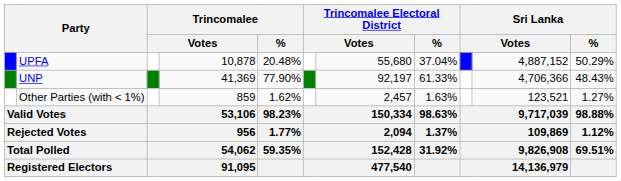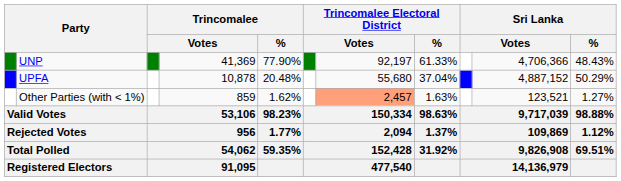 <table class="wikitable">
 <tr>
 <th colspan="2" width="144px"rowspan="2">Party</th>
 <th colspan="3" width="216px">Trincomalee</th>
 <th colspan="3" width="216px"><a href='#'>Trincomalee Electoral District</a></th>
 <th colspan="3" width="216px">Sri Lanka</th>
 </tr>
 <tr>
 <th colspan="2" width="144px">Votes</th>
 <th>%</th>
 <th colspan="2" width="144px">Votes</th>
 <th>%</th>
 <th colspan="2" width="144px">Votes</th>
 <th>%</th>
 </tr>
 <tr>
+<td style="background-color:green;" width="10px"></td>
+<td style="text-align:left;"><a href='#'>UNP</a></td>
+<td style="background-color:green;" width="10px"></td>
+<td style="text-align:right;">41,369</td>
+<td style="text-align:right;">77.90%</td>
+<td style="background-color:green;" width="10px"></td>
+<td style="text-align:right;">92,197</td>
+<td style="text-align:right;">61.33%</td>
+<td style="background-color:white;" width="10px"></td>
+<td style="text-align:right;">4,706,366</td>
+<td style="text-align:right;">48.43%</td>
+</tr>
+<tr>
 <td style="background-color:blue;" width="10px"></td>
 <td style="text-align:left;"><a href='#'>UPFA</a></td>
 <td style="background-color:white;" width="10px"></td>
 <td style="text-align:right;">10,878</td>
 <td style="text-align:right;">20.48%</td>
 <td style="background-color:white;" width="10px"></td>
 <td style="text-align:right;">55,680</td>
 <td style="text-align:right;">37.04%</td>
 <td style="background-color:blue;" width="10px"></td>
 <td style="text-align:right;">4,887,152</td>
 <td style="text-align:right;">50.29%</td>
 </tr>
 <tr>
-<td style="background-color:green;" width="10px"></td>
-<td style="text-align:left;"><a href='#'>UNP</a></td>
-<td style="background-color:green;" width="10px"></td>
-<td style="text-align:right;">41,369</td>
-<td style="text-align:right;">77.90%</td>
-<td style="background-color:green;" width="10px"></td>
-<td style="text-align:right;">92,197</td>
-<td style="text-align:right;">61.33%</td>
-<td style="background-color:white;" width="10px"></td>
-<td style="text-align:right;">4,706,366</td>
-<td style="text-align:right;">48.43%</td>
-</tr>
-<tr>
 <td style="background-color:white;" width="10px"></td>
 <td style="text-align:left;">Other Parties (with < 1%)</td>
 <td style="background-color:white;" width="10px"></td>
 <td style="text-align:right;">859</td>
 <td style="text-align:right;">1.62%</td>
 <td style="background-color:white;" width="10px"></td>
-<td style="text-align:right;">2,457</td>
+<td style="background: lightsalmon; text-align:right;">2,457</td>
 <td style="text-align:right;">1.63%</td>
 <td style="background-color:white;" width="10px"></td>
 <td style="text-align:right;">123,521</td>
 <td style="text-align:right;">1.27%</td>
 </tr>
 <tr>
 <th colspan="2" width="144px"style="text-align:left;">Valid Votes</th>
 <th style="text-align:right;"colspan="2" width="144px">53,106</th>
 <th style="text-align:right;">98.23%</th>
 <th style="text-align:right;"colspan="2" width="144px">150,334</th>
 <th style="text-align:right;">98.63%</th>
 <th style="text-align:right;"colspan="2" width="144px">9,717,039</th>
 <th style="text-align:right;">98.88%</th>
 </tr>
 <tr>
 <th colspan="2" width="144px"style="text-align:left;">Rejected Votes</th>
 <th style="text-align:right;"colspan="2" width="144px">956</th>
 <th style="text-align:right;">1.77%</th>
 <th style="text-align:right;"colspan="2" width="144px">2,094</th>
 <th style="text-align:right;">1.37%</th>
 <th style="text-align:right;"colspan="2" width="144px">109,869</th>
 <th style="text-align:right;">1.12%</th>
 </tr>
 <tr>
 <th colspan="2" width="144px"style="text-align:left;">Total Polled</th>
 <th style="text-align:right;"colspan="2" width="144px">54,062</th>
 <th style="text-align:right;">59.35%</th>
 <th style="text-align:right;"colspan="2" width="144px">152,428</th>
 <th style="text-align:right;">31.92%</th>
 <th style="text-align:right;"colspan="2" width="144px">9,826,908</th>
 <th style="text-align:right;">69.51%</th>
 </tr>
 <tr>
 <th colspan="2" width="144px"style="text-align:left;">Registered Electors</th>
 <th style="text-align:right;"colspan="2" width="144px">91,095</th>
 <th></th>
 <th style="text-align:right;"colspan="2" width="144px">477,540</th>
 <th></th>
 <th style="text-align:right;"colspan="2" width="144px">14,136,979</th>
 <th></th>
 </tr>
 </table>
